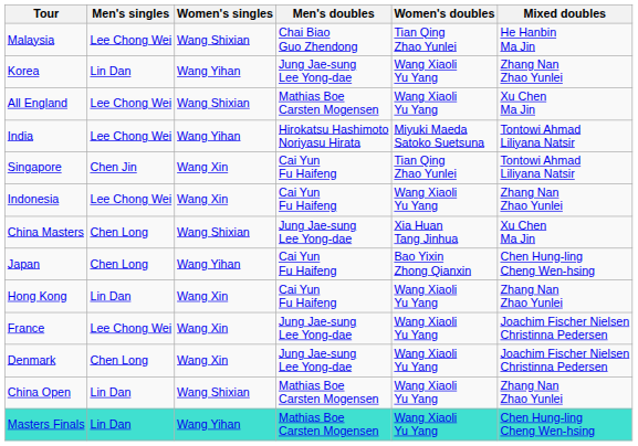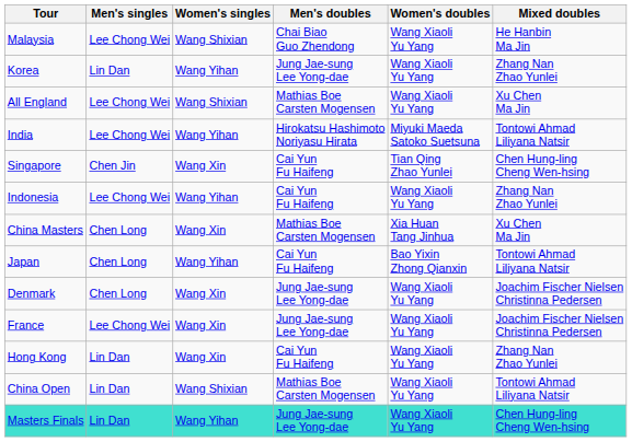 <table class="wikitable sortable">
 <tr>
 <th>Tour</th>
 <th>Men's singles</th>
 <th>Women's singles</th>
 <th>Men's doubles</th>
 <th>Women's doubles</th>
 <th>Mixed doubles</th>
 </tr>
 <tr>
 <td> <a href='#'>Malaysia</a></td>
 <td> <a href='#'>Lee Chong Wei</a></td>
 <td> <a href='#'>Wang Shixian</a></td>
 <td> <a href='#'>Chai Biao</a> <br> <a href='#'>Guo Zhendong</a></td>
-<td> <a href='#'>Tian Qing</a> <br> <a href='#'>Zhao Yunlei</a></td>
+<td> <a href='#'>Wang Xiaoli</a> <br> <a href='#'>Yu Yang</a></td>
 <td> <a href='#'>He Hanbin</a> <br> <a href='#'>Ma Jin</a></td>
 </tr>
 <tr>
 <td> <a href='#'>Korea</a></td>
 <td> <a href='#'>Lin Dan</a></td>
 <td> <a href='#'>Wang Yihan</a></td>
 <td> <a href='#'>Jung Jae-sung</a> <br>  <a href='#'>Lee Yong-dae</a></td>
 <td> <a href='#'>Wang Xiaoli</a> <br>  <a href='#'>Yu Yang</a></td>
 <td> <a href='#'>Zhang Nan</a> <br>  <a href='#'>Zhao Yunlei</a></td>
 </tr>
 <tr>
 <td> <a href='#'>All England</a></td>
 <td> <a href='#'>Lee Chong Wei</a></td>
 <td> <a href='#'>Wang Shixian</a></td>
 <td> <a href='#'>Mathias Boe</a> <br> <a href='#'>Carsten Mogensen</a></td>
 <td> <a href='#'>Wang Xiaoli</a> <br>  <a href='#'>Yu Yang</a></td>
 <td> <a href='#'>Xu Chen</a> <br> <a href='#'>Ma Jin</a></td>
 </tr>
 <tr>
 <td> <a href='#'>India</a></td>
 <td> <a href='#'>Lee Chong Wei</a></td>
 <td> <a href='#'>Wang Yihan</a></td>
 <td> <a href='#'>Hirokatsu Hashimoto</a> <br> <a href='#'>Noriyasu Hirata</a></td>
 <td> <a href='#'>Miyuki Maeda</a> <br> <a href='#'>Satoko Suetsuna</a></td>
 <td> <a href='#'>Tontowi Ahmad</a> <br> <a href='#'>Liliyana Natsir</a></td>
 </tr>
 <tr>
 <td> <a href='#'>Singapore</a></td>
 <td> <a href='#'>Chen Jin</a></td>
 <td> <a href='#'>Wang Xin</a></td>
 <td> <a href='#'>Cai Yun</a> <br> <a href='#'>Fu Haifeng</a></td>
 <td> <a href='#'>Tian Qing</a> <br> <a href='#'>Zhao Yunlei</a></td>
-<td> <a href='#'>Tontowi Ahmad</a> <br> <a href='#'>Liliyana Natsir</a></td>
+<td> <a href='#'>Chen Hung-ling</a> <br> <a href='#'>Cheng Wen-hsing</a></td>
 </tr>
 <tr>
 <td> <a href='#'>Indonesia</a></td>
 <td> <a href='#'>Lee Chong Wei</a></td>
-<td> <a href='#'>Wang Xin</a></td>
+<td> <a href='#'>Wang Yihan</a></td>
 <td> <a href='#'>Cai Yun</a> <br> <a href='#'>Fu Haifeng</a></td>
 <td> <a href='#'>Wang Xiaoli</a> <br> <a href='#'>Yu Yang</a></td>
 <td> <a href='#'>Zhang Nan</a> <br> <a href='#'>Zhao Yunlei</a></td>
 </tr>
 <tr>
 <td> <a href='#'>China Masters</a></td>
 <td> <a href='#'>Chen Long</a></td>
-<td> <a href='#'>Wang Shixian</a></td>
-<td> <a href='#'>Jung Jae-sung</a> <br> <a href='#'>Lee Yong-dae</a></td>
+<td> <a href='#'>Wang Xin</a></td>
+<td> <a href='#'>Mathias Boe</a> <br> <a href='#'>Carsten Mogensen</a></td>
 <td> <a href='#'>Xia Huan</a> <br> <a href='#'>Tang Jinhua</a></td>
 <td> <a href='#'>Xu Chen</a> <br> <a href='#'>Ma Jin</a></td>
 </tr>
 <tr>
 <td> <a href='#'>Japan</a></td>
 <td> <a href='#'>Chen Long</a></td>
 <td> <a href='#'>Wang Yihan</a></td>
 <td> <a href='#'>Cai Yun</a> <br> <a href='#'>Fu Haifeng</a></td>
 <td> <a href='#'>Bao Yixin</a> <br> <a href='#'>Zhong Qianxin</a></td>
-<td> <a href='#'>Chen Hung-ling</a> <br> <a href='#'>Cheng Wen-hsing</a></td>
+<td> <a href='#'>Tontowi Ahmad</a> <br> <a href='#'>Liliyana Natsir</a></td>
+</tr>
+<tr>
+<td> <a href='#'>Denmark</a></td>
+<td> <a href='#'>Chen Long</a></td>
+<td> <a href='#'>Wang Xin</a></td>
+<td> <a href='#'>Jung Jae-sung</a> <br> <a href='#'>Lee Yong-dae</a></td>
+<td> <a href='#'>Wang Xiaoli</a> <br> <a href='#'>Yu Yang</a></td>
+<td> <a href='#'>Joachim Fischer Nielsen</a> <br> <a href='#'>Christinna Pedersen</a></td>
+</tr>
+<tr>
+<td> <a href='#'>France</a></td>
+<td> <a href='#'>Lee Chong Wei</a></td>
+<td> <a href='#'>Wang Xin</a></td>
+<td> <a href='#'>Jung Jae-sung</a> <br> <a href='#'>Lee Yong-dae</a></td>
+<td> <a href='#'>Wang Xiaoli</a> <br> <a href='#'>Yu Yang</a></td>
+<td> <a href='#'>Joachim Fischer Nielsen</a> <br> <a href='#'>Christinna Pedersen</a></td>
 </tr>
 <tr>
 <td> <a href='#'>Hong Kong</a></td>
 <td> <a href='#'>Lin Dan</a></td>
 <td> <a href='#'>Wang Xin</a></td>
 <td> <a href='#'>Cai Yun</a> <br> <a href='#'>Fu Haifeng</a></td>
 <td> <a href='#'>Wang Xiaoli</a> <br> <a href='#'>Yu Yang</a></td>
 <td> <a href='#'>Zhang Nan</a> <br> <a href='#'>Zhao Yunlei</a></td>
 </tr>
 <tr>
-<td> <a href='#'>France</a></td>
-<td> <a href='#'>Lee Chong Wei</a></td>
-<td> <a href='#'>Wang Xin</a></td>
-<td> <a href='#'>Jung Jae-sung</a> <br> <a href='#'>Lee Yong-dae</a></td>
-<td> <a href='#'>Wang Xiaoli</a> <br> <a href='#'>Yu Yang</a></td>
-<td> <a href='#'>Joachim Fischer Nielsen</a> <br> <a href='#'>Christinna Pedersen</a></td>
-</tr>
-<tr>
-<td> <a href='#'>Denmark</a></td>
-<td> <a href='#'>Chen Long</a></td>
-<td> <a href='#'>Wang Xin</a></td>
-<td> <a href='#'>Jung Jae-sung</a> <br> <a href='#'>Lee Yong-dae</a></td>
-<td> <a href='#'>Wang Xiaoli</a> <br> <a href='#'>Yu Yang</a></td>
-<td> <a href='#'>Joachim Fischer Nielsen</a> <br> <a href='#'>Christinna Pedersen</a></td>
-</tr>
-<tr>
 <td> <a href='#'>China Open</a></td>
 <td> <a href='#'>Lin Dan</a></td>
 <td> <a href='#'>Wang Shixian</a></td>
 <td> <a href='#'>Mathias Boe</a> <br> <a href='#'>Carsten Mogensen</a></td>
 <td> <a href='#'>Wang Xiaoli</a> <br> <a href='#'>Yu Yang</a></td>
-<td> <a href='#'>Zhang Nan</a> <br> <a href='#'>Zhao Yunlei</a></td>
+<td> <a href='#'>Tontowi Ahmad</a> <br> <a href='#'>Liliyana Natsir</a></td>
 </tr>
 <tr bgcolor="turquoise">
 <td> <a href='#'>Masters Finals</a></td>
 <td> <a href='#'>Lin Dan</a></td>
 <td> <a href='#'>Wang Yihan</a></td>
-<td> <a href='#'>Mathias Boe</a> <br> <a href='#'>Carsten Mogensen</a></td>
+<td> <a href='#'>Jung Jae-sung</a> <br> <a href='#'>Lee Yong-dae</a></td>
 <td> <a href='#'>Wang Xiaoli</a> <br> <a href='#'>Yu Yang</a></td>
 <td> <a href='#'>Chen Hung-ling</a> <br> <a href='#'>Cheng Wen-hsing</a></td>
 </tr>
 </table>
